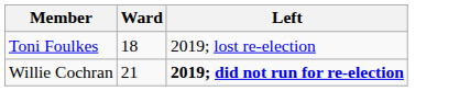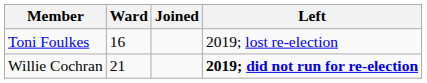 <table class="wikitable sortable">
 <tr>
 <th>Member</th>
 <th>Ward</th>
+<th>Joined</th>
 <th>Left</th>
 </tr>
 <tr>
 <td><a href='#'>Toni Foulkes</a></td>
-<td>18</td>
+<td>16</td>
+<td></td>
 <td>2019; <a href='#'>lost re-election</a></td>
 </tr>
 <tr>
 <td>Willie Cochran</td>
 <td>21</td>
+<td></td>
 <td><strong>2019; <a href='#'>did not run for re-election</a></strong></td>
 </tr>
 </table>
